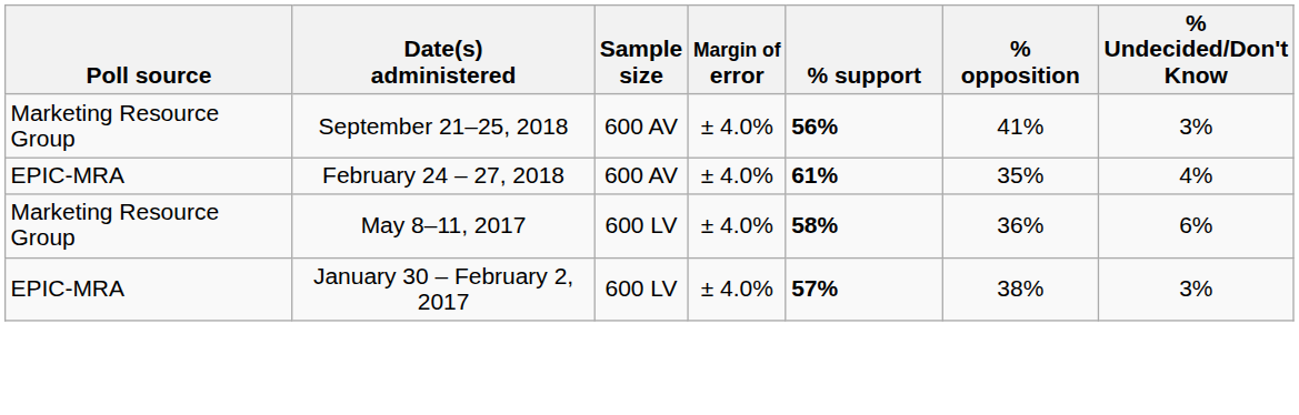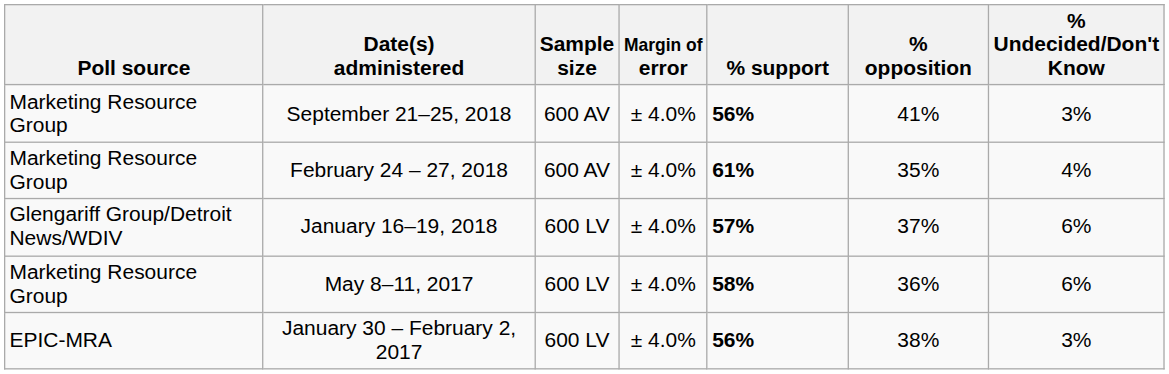 <table class="wikitable">
 <tr valign= bottom>
 <th style="width:190px;">Poll source</th>
 <th style="width:200px;">Date(s)<br>administered</th>
 <th class=small>Sample<br>size</th>
 <th><small>Margin of</small><br>error</th>
 <th style="width:100px;">% support</th>
 <th style="width:100px;">% opposition</th>
 <th style="width:40px;">% Undecided/Don't Know</th>
 </tr>
 <tr>
 <td>Marketing Resource Group</td>
 <td align=center>September 21–25, 2018</td>
 <td align=center>600 AV</td>
 <td align=center>± 4.0%</td>
 <td><strong>56%</strong></td>
 <td align=center>41%</td>
 <td align=center>3%</td>
 </tr>
 <tr>
-<td>EPIC-MRA</td>
+<td>Marketing Resource Group</td>
 <td align=center>February 24 – 27, 2018</td>
 <td align=center>600 AV</td>
 <td align=center>± 4.0%</td>
 <td><strong>61%</strong></td>
 <td align=center>35%</td>
 <td align=center>4%</td>
+</tr>
+<tr>
+<td>Glengariff Group/Detroit News/WDIV</td>
+<td align=center>January 16–19, 2018</td>
+<td align=center>600 LV</td>
+<td align=center>± 4.0%</td>
+<td><strong>57%</strong></td>
+<td align=center>37%</td>
+<td align=center>6%</td>
 </tr>
 <tr>
 <td>Marketing Resource Group</td>
 <td align=center>May 8–11, 2017</td>
 <td align=center>600 LV</td>
 <td align=center>± 4.0%</td>
 <td><strong>58%</strong></td>
 <td align=center>36%</td>
 <td align=center>6%</td>
 </tr>
 <tr>
 <td>EPIC-MRA</td>
 <td align=center>January 30 – February 2, 2017</td>
 <td align=center>600 LV</td>
 <td align=center>± 4.0%</td>
-<td><strong>57%</strong></td>
+<td><strong>56%</strong></td>
 <td align=center>38%</td>
 <td align=center>3%</td>
 </tr>
 </table>
